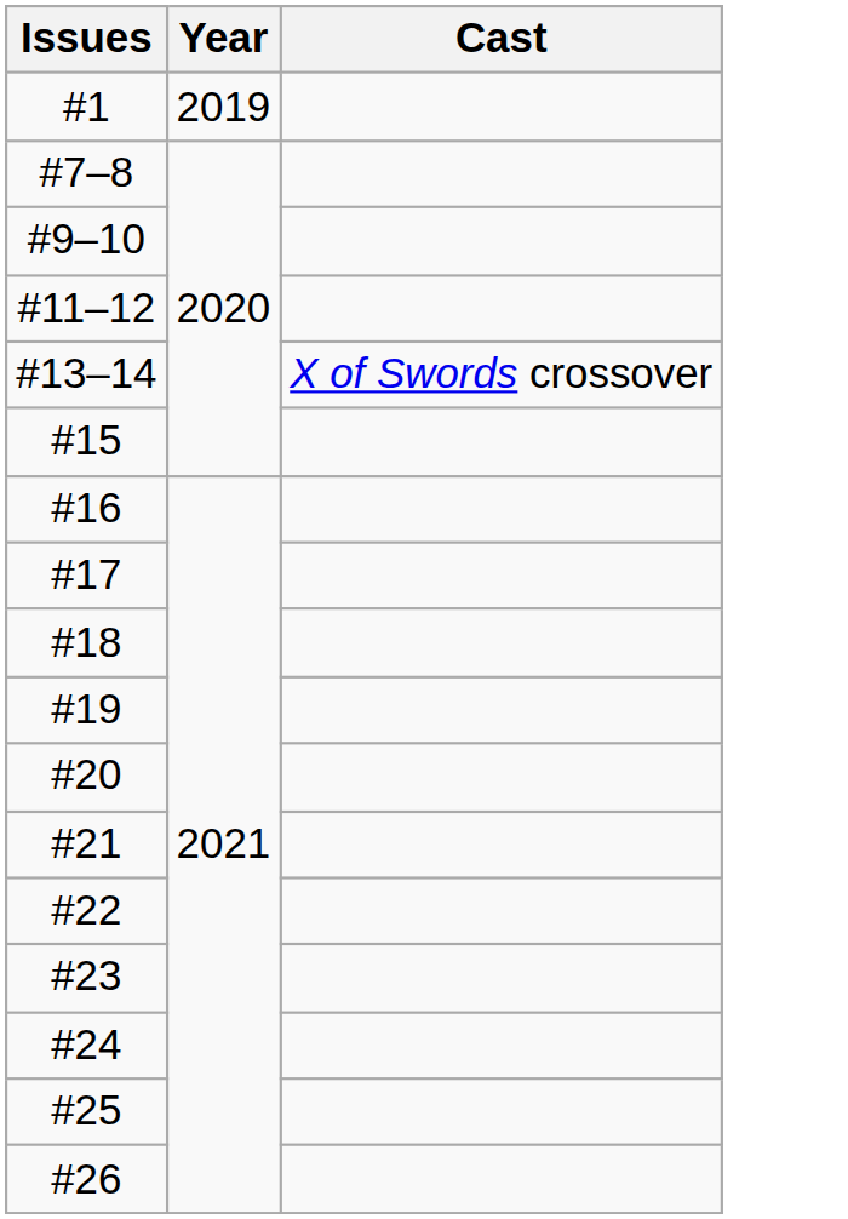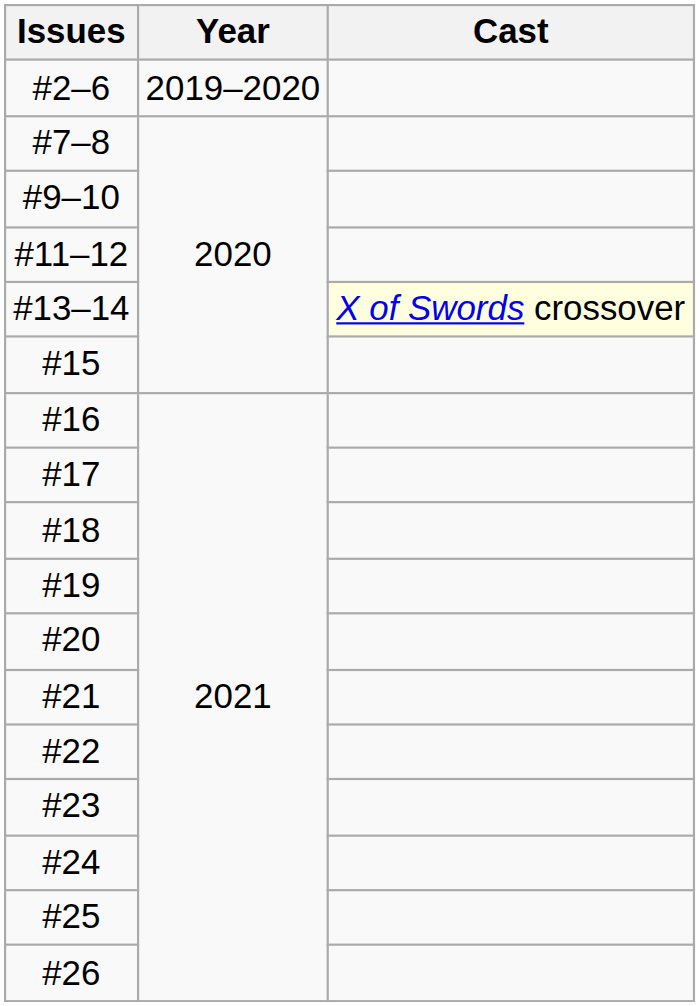 <table class="wikitable">
 <tr>
 <th>Issues</th>
 <th>Year</th>
 <th>Cast</th>
 </tr>
 <tr>
-<td align=center>#1</td>
-<td align=center>2019</td>
+<td align=center>#2–6</td>
+<td align=center>2019–2020</td>
 <td></td>
 </tr>
 <tr>
 <td align=center>#7–8</td>
 <td align=center rowspan="5">2020</td>
 <td></td>
 </tr>
 <tr>
 <td align=center>#9–10</td>
 <td></td>
 </tr>
 <tr>
 <td align=center>#11–12</td>
 <td></td>
 </tr>
 <tr>
 <td align=center>#13–14</td>
-<td><em><a href='#'>X of Swords</a></em> crossover</td>
+<td style="background: lightyellow;"><em><a href='#'>X of Swords</a></em> crossover</td>
 </tr>
 <tr>
 <td align=center>#15</td>
 <td></td>
 </tr>
 <tr>
 <td align=center>#16</td>
 <td align=center rowspan="11">2021</td>
 <td></td>
 </tr>
 <tr>
 <td align=center>#17</td>
 <td></td>
 </tr>
 <tr>
 <td align=center>#18</td>
 <td></td>
 </tr>
 <tr>
 <td align=center>#19</td>
 <td></td>
 </tr>
 <tr>
 <td align=center>#20</td>
 <td></td>
 </tr>
 <tr>
 <td align=center>#21</td>
 <td></td>
 </tr>
 <tr>
 <td align=center>#22</td>
 <td></td>
 </tr>
 <tr>
 <td align=center>#23</td>
 <td></td>
 </tr>
 <tr>
 <td align=center>#24</td>
 <td></td>
 </tr>
 <tr>
 <td align=center>#25</td>
 <td></td>
 </tr>
 <tr>
 <td align=center>#26</td>
 <td></td>
 </tr>
 <tr>
 </tr>
 </table>
